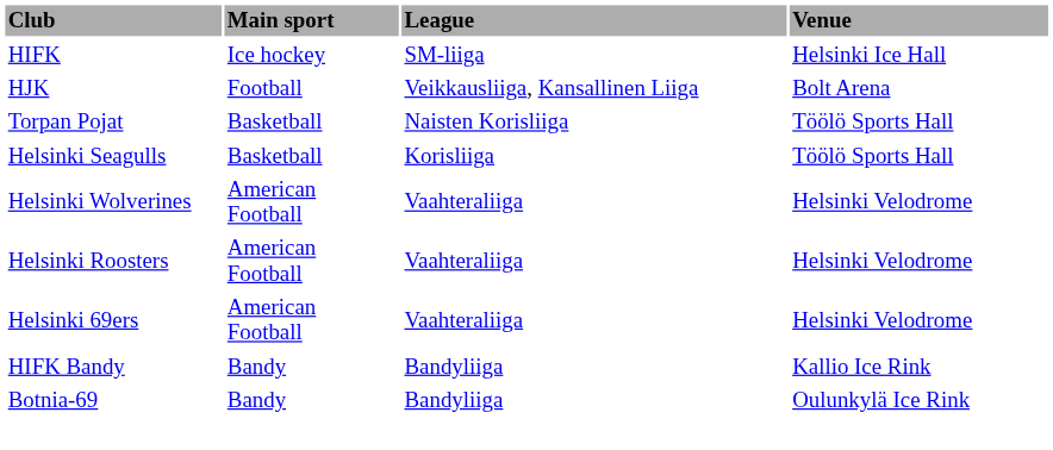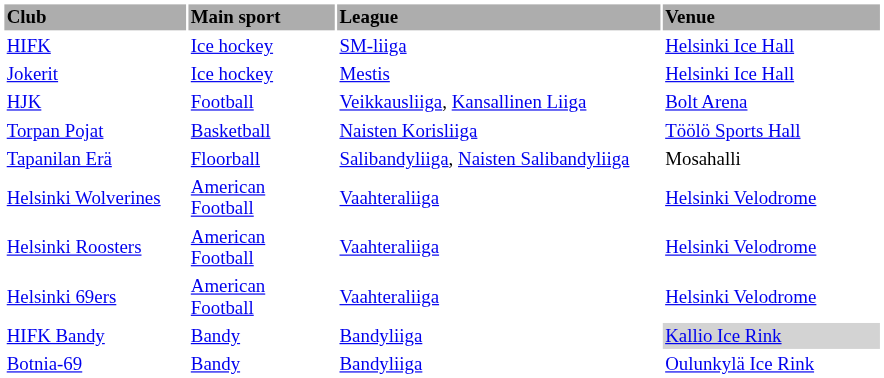 <table border=0 cellpadding=2 cellspacing=2>
 <tr bgcolor="#ADADAD">
 <td width="150px"><strong>Club</strong></td>
 <td width="120px"><strong>Main sport</strong></td>
 <td width="270px"><strong>League</strong></td>
 <td width="180px"><strong>Venue</strong></td>
 </tr>
 <tr>
 <td><a href='#'>HIFK</a></td>
 <td><a href='#'>Ice hockey</a></td>
 <td><a href='#'>SM-liiga</a></td>
+<td><a href='#'>Helsinki Ice Hall</a></td>
+</tr>
+<tr>
+<td><a href='#'>Jokerit</a></td>
+<td><a href='#'>Ice hockey</a></td>
+<td><a href='#'>Mestis</a></td>
 <td><a href='#'>Helsinki Ice Hall</a></td>
 </tr>
 <tr>
 <td><a href='#'>HJK</a></td>
 <td><a href='#'>Football</a></td>
 <td><a href='#'>Veikkausliiga</a>, <a href='#'>Kansallinen Liiga</a></td>
 <td><a href='#'>Bolt Arena</a></td>
 </tr>
 <tr>
 <td><a href='#'>Torpan Pojat</a></td>
 <td><a href='#'>Basketball</a></td>
 <td><a href='#'>Naisten Korisliiga</a></td>
 <td><a href='#'>Töölö Sports Hall</a></td>
 </tr>
 <tr>
-<td><a href='#'>Helsinki Seagulls</a></td>
-<td><a href='#'>Basketball</a></td>
-<td><a href='#'>Korisliiga</a></td>
-<td><a href='#'>Töölö Sports Hall</a></td>
+<td><a href='#'>Tapanilan Erä</a></td>
+<td><a href='#'>Floorball</a></td>
+<td><a href='#'>Salibandyliiga</a>, <a href='#'>Naisten Salibandyliiga</a></td>
+<td>Mosahalli</td>
 </tr>
 <tr>
 <td><a href='#'>Helsinki Wolverines</a></td>
 <td><a href='#'>American Football</a></td>
 <td><a href='#'>Vaahteraliiga</a></td>
 <td><a href='#'>Helsinki Velodrome</a></td>
 </tr>
 <tr>
 <td><a href='#'>Helsinki Roosters</a></td>
 <td><a href='#'>American Football</a></td>
 <td><a href='#'>Vaahteraliiga</a></td>
 <td><a href='#'>Helsinki Velodrome</a></td>
 </tr>
 <tr>
 <td><a href='#'>Helsinki 69ers</a></td>
 <td><a href='#'>American Football</a></td>
 <td><a href='#'>Vaahteraliiga</a></td>
 <td><a href='#'>Helsinki Velodrome</a></td>
 </tr>
 <tr>
 <td><a href='#'>HIFK Bandy</a></td>
 <td><a href='#'>Bandy</a></td>
 <td><a href='#'>Bandyliiga</a></td>
-<td><a href='#'>Kallio Ice Rink</a></td>
+<td style="background: lightgrey;"><a href='#'>Kallio Ice Rink</a></td>
 </tr>
 <tr>
 <td><a href='#'>Botnia-69</a></td>
 <td><a href='#'>Bandy</a></td>
 <td><a href='#'>Bandyliiga</a></td>
 <td><a href='#'>Oulunkylä Ice Rink</a></td>
 </tr>
 </table>
